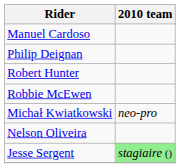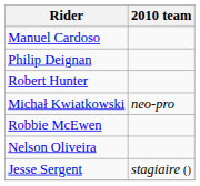 <table class="wikitable">
 <tr>
 <th>Rider</th>
 <th>2010 team</th>
 </tr>
 <tr>
 <td><a href='#'>Manuel Cardoso</a></td>
 <td></td>
 </tr>
 <tr>
 <td><a href='#'>Philip Deignan</a></td>
 <td></td>
 </tr>
 <tr>
 <td><a href='#'>Robert Hunter</a></td>
 <td></td>
 </tr>
 <tr>
+<td><a href='#'>Michał Kwiatkowski</a></td>
+<td><em>neo-pro</em></td>
+</tr>
+<tr>
 <td><a href='#'>Robbie McEwen</a></td>
 <td></td>
-</tr>
-<tr>
-<td><a href='#'>Michał Kwiatkowski</a></td>
-<td><em>neo-pro</em></td>
 </tr>
 <tr>
 <td><a href='#'>Nelson Oliveira</a></td>
 <td></td>
 </tr>
 <tr>
 <td><a href='#'>Jesse Sergent</a></td>
-<td style="background: lightgreen;"><em>stagiaire</em> <small>()</small></td>
+<td><em>stagiaire</em> <small>()</small></td>
 </tr>
 <tr>
 </tr>
 </table>
